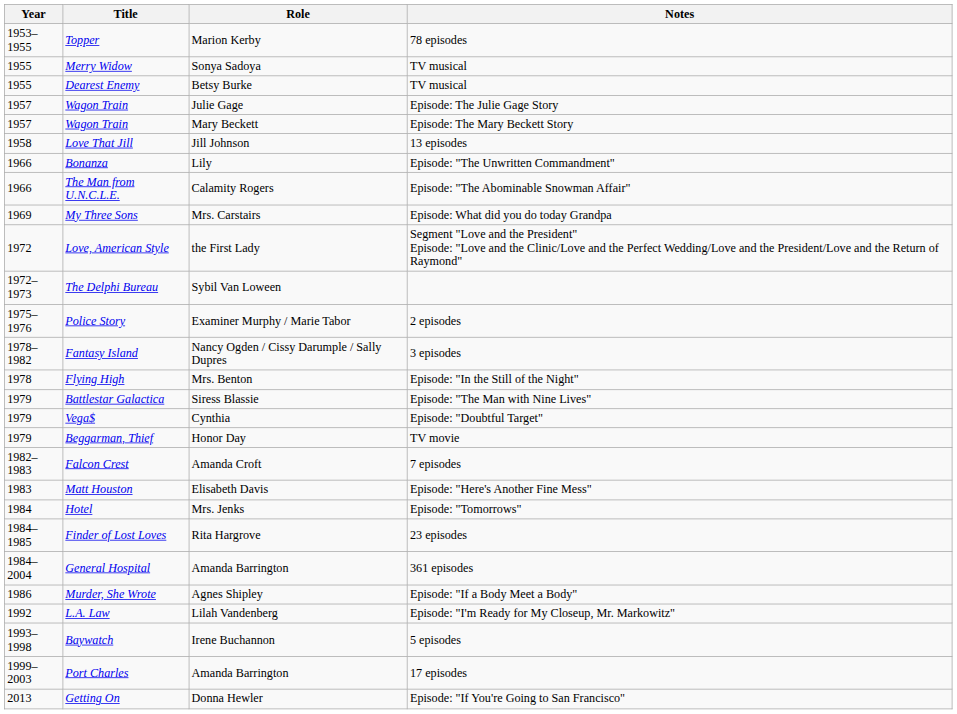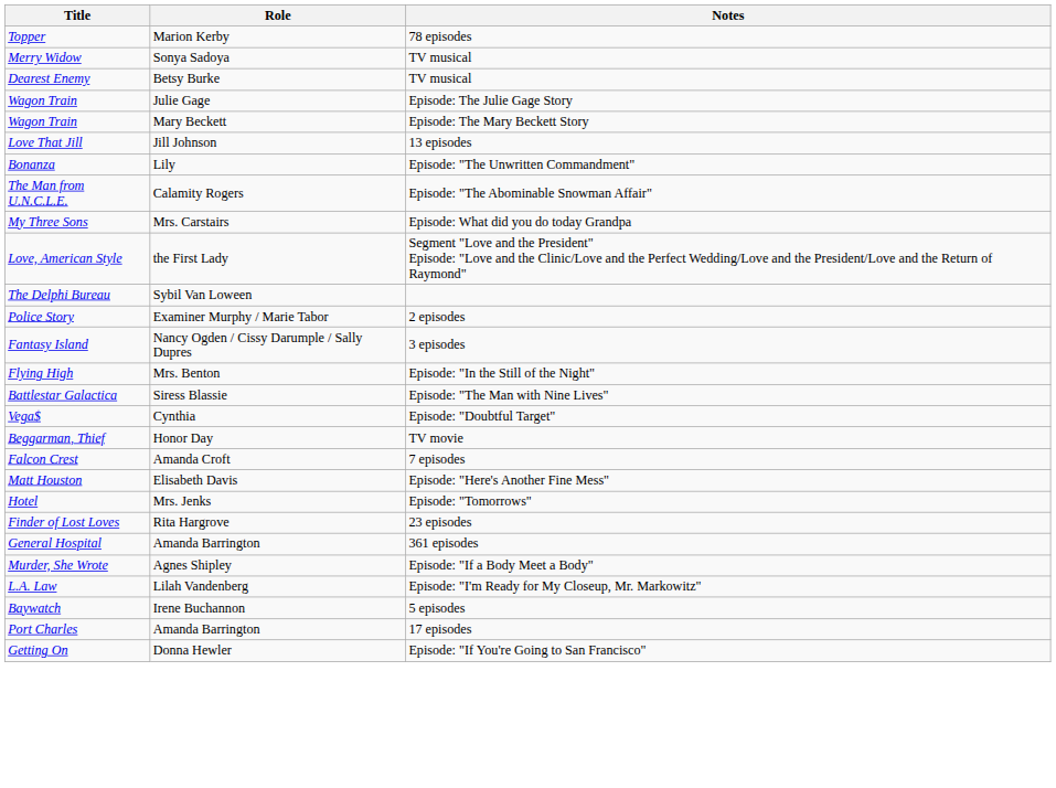 <table class="wikitable">
 <tr>
-<th>Year</th>
 <th>Title</th>
 <th>Role</th>
 <th>Notes</th>
 </tr>
 <tr>
-<td>1953–1955</td>
 <td><em><a href='#'>Topper</a></em></td>
 <td>Marion Kerby</td>
 <td>78 episodes</td>
 </tr>
 <tr>
-<td>1955</td>
 <td><em><a href='#'>Merry Widow</a></em></td>
 <td>Sonya Sadoya</td>
 <td>TV musical</td>
 </tr>
 <tr>
-<td>1955</td>
 <td><em><a href='#'>Dearest Enemy</a></em></td>
 <td>Betsy Burke</td>
 <td>TV musical</td>
 </tr>
 <tr>
-<td>1957</td>
 <td><em><a href='#'>Wagon Train</a></em></td>
 <td>Julie Gage</td>
 <td>Episode: The Julie Gage Story</td>
 </tr>
 <tr>
-<td>1957</td>
 <td><em><a href='#'>Wagon Train</a></em></td>
 <td>Mary Beckett</td>
 <td>Episode: The Mary Beckett Story</td>
 </tr>
 <tr>
-<td>1958</td>
 <td><em><a href='#'>Love That Jill</a></em></td>
 <td>Jill Johnson</td>
 <td>13 episodes</td>
 </tr>
 <tr>
-<td>1966</td>
 <td><em><a href='#'>Bonanza</a></em></td>
 <td>Lily</td>
 <td>Episode: "The Unwritten Commandment"</td>
 </tr>
 <tr>
-<td>1966</td>
 <td><em><a href='#'>The Man from U.N.C.L.E.</a></em></td>
 <td>Calamity Rogers</td>
 <td>Episode: "The Abominable Snowman Affair"</td>
 </tr>
 <tr>
-<td>1969</td>
 <td><em><a href='#'>My Three Sons</a></em></td>
 <td>Mrs. Carstairs</td>
 <td>Episode: What did you do today Grandpa</td>
 </tr>
 <tr>
-<td>1972</td>
 <td><em><a href='#'>Love, American Style</a></em></td>
 <td>the First Lady</td>
 <td>Segment "Love and the President"<br> Episode: "Love and the Clinic/Love and the Perfect Wedding/Love and the President/Love and the Return of Raymond"</td>
 </tr>
 <tr>
-<td>1972–1973</td>
 <td><em><a href='#'>The Delphi Bureau</a></em></td>
 <td>Sybil Van Loween</td>
 <td></td>
 </tr>
 <tr>
-<td>1975–1976</td>
 <td><em><a href='#'>Police Story</a></em></td>
 <td>Examiner Murphy / Marie Tabor</td>
 <td>2 episodes</td>
 </tr>
 <tr>
-<td>1978–1982</td>
 <td><em><a href='#'>Fantasy Island</a></em></td>
 <td>Nancy Ogden / Cissy Darumple / Sally Dupres</td>
 <td>3 episodes</td>
 </tr>
 <tr>
-<td>1978</td>
 <td><em><a href='#'>Flying High</a></em></td>
 <td>Mrs. Benton</td>
 <td>Episode: "In the Still of the Night"</td>
 </tr>
 <tr>
-<td>1979</td>
 <td><em><a href='#'>Battlestar Galactica</a></em></td>
 <td>Siress Blassie</td>
 <td>Episode: "The Man with Nine Lives"</td>
 </tr>
 <tr>
-<td>1979</td>
 <td><em><a href='#'>Vega$</a></em></td>
 <td>Cynthia</td>
 <td>Episode: "Doubtful Target"</td>
 </tr>
 <tr>
-<td>1979</td>
 <td><em><a href='#'>Beggarman, Thief</a></em></td>
 <td>Honor Day</td>
 <td>TV movie</td>
 </tr>
 <tr>
-<td>1982–1983</td>
 <td><em><a href='#'>Falcon Crest</a></em></td>
 <td>Amanda Croft</td>
 <td>7 episodes</td>
 </tr>
 <tr>
-<td>1983</td>
 <td><em><a href='#'>Matt Houston</a></em></td>
 <td>Elisabeth Davis</td>
 <td>Episode: "Here's Another Fine Mess"</td>
 </tr>
 <tr>
-<td>1984</td>
 <td><em><a href='#'>Hotel</a></em></td>
 <td>Mrs. Jenks</td>
 <td>Episode: "Tomorrows"</td>
 </tr>
 <tr>
-<td>1984–1985</td>
 <td><em><a href='#'>Finder of Lost Loves</a></em></td>
 <td>Rita Hargrove</td>
 <td>23 episodes</td>
 </tr>
 <tr>
-<td>1984–2004</td>
 <td><em><a href='#'>General Hospital</a></em></td>
 <td>Amanda Barrington</td>
 <td>361 episodes</td>
 </tr>
 <tr>
-<td>1986</td>
 <td><em><a href='#'>Murder, She Wrote</a></em></td>
 <td>Agnes Shipley</td>
 <td>Episode: "If a Body Meet a Body"</td>
 </tr>
 <tr>
-<td>1992</td>
 <td><em><a href='#'>L.A. Law</a></em></td>
 <td>Lilah Vandenberg</td>
 <td>Episode: "I'm Ready for My Closeup, Mr. Markowitz"</td>
 </tr>
 <tr>
-<td>1993–1998</td>
 <td><em><a href='#'>Baywatch</a></em></td>
 <td>Irene Buchannon</td>
 <td>5 episodes</td>
 </tr>
 <tr>
-<td>1999–2003</td>
 <td><em><a href='#'>Port Charles</a></em></td>
 <td>Amanda Barrington</td>
 <td>17 episodes</td>
 </tr>
 <tr>
-<td>2013</td>
 <td><em><a href='#'>Getting On</a></em></td>
 <td>Donna Hewler</td>
 <td>Episode: "If You're Going to San Francisco"</td>
 </tr>
 </table>
